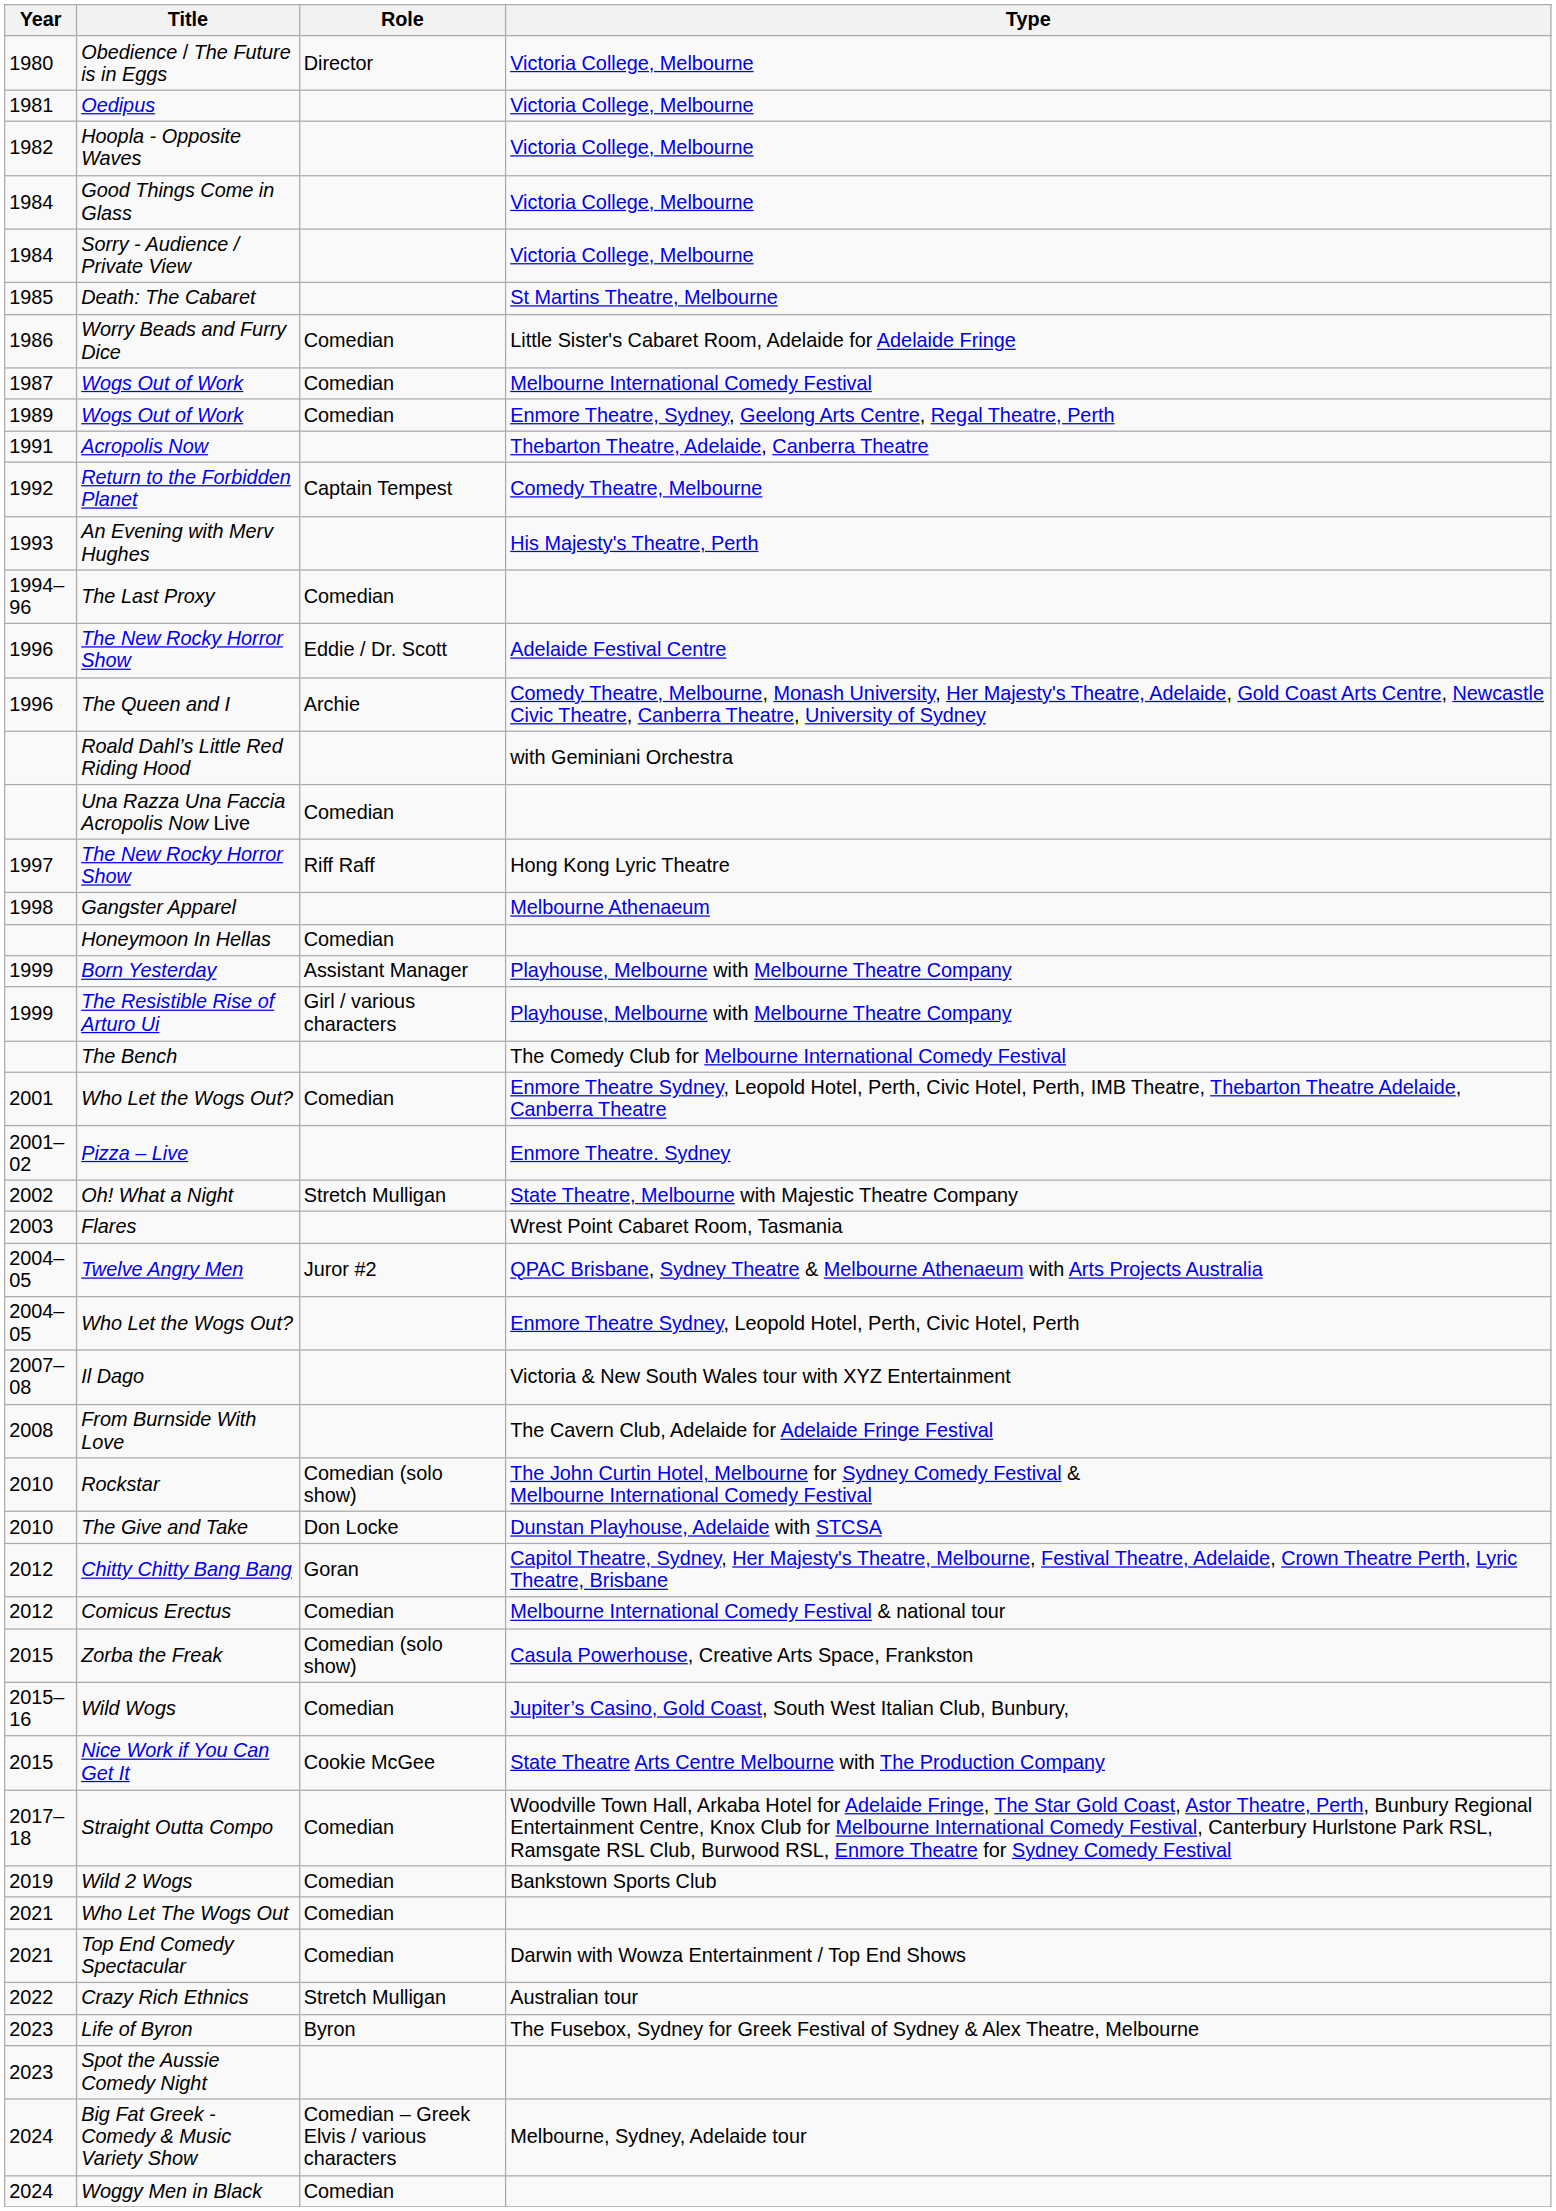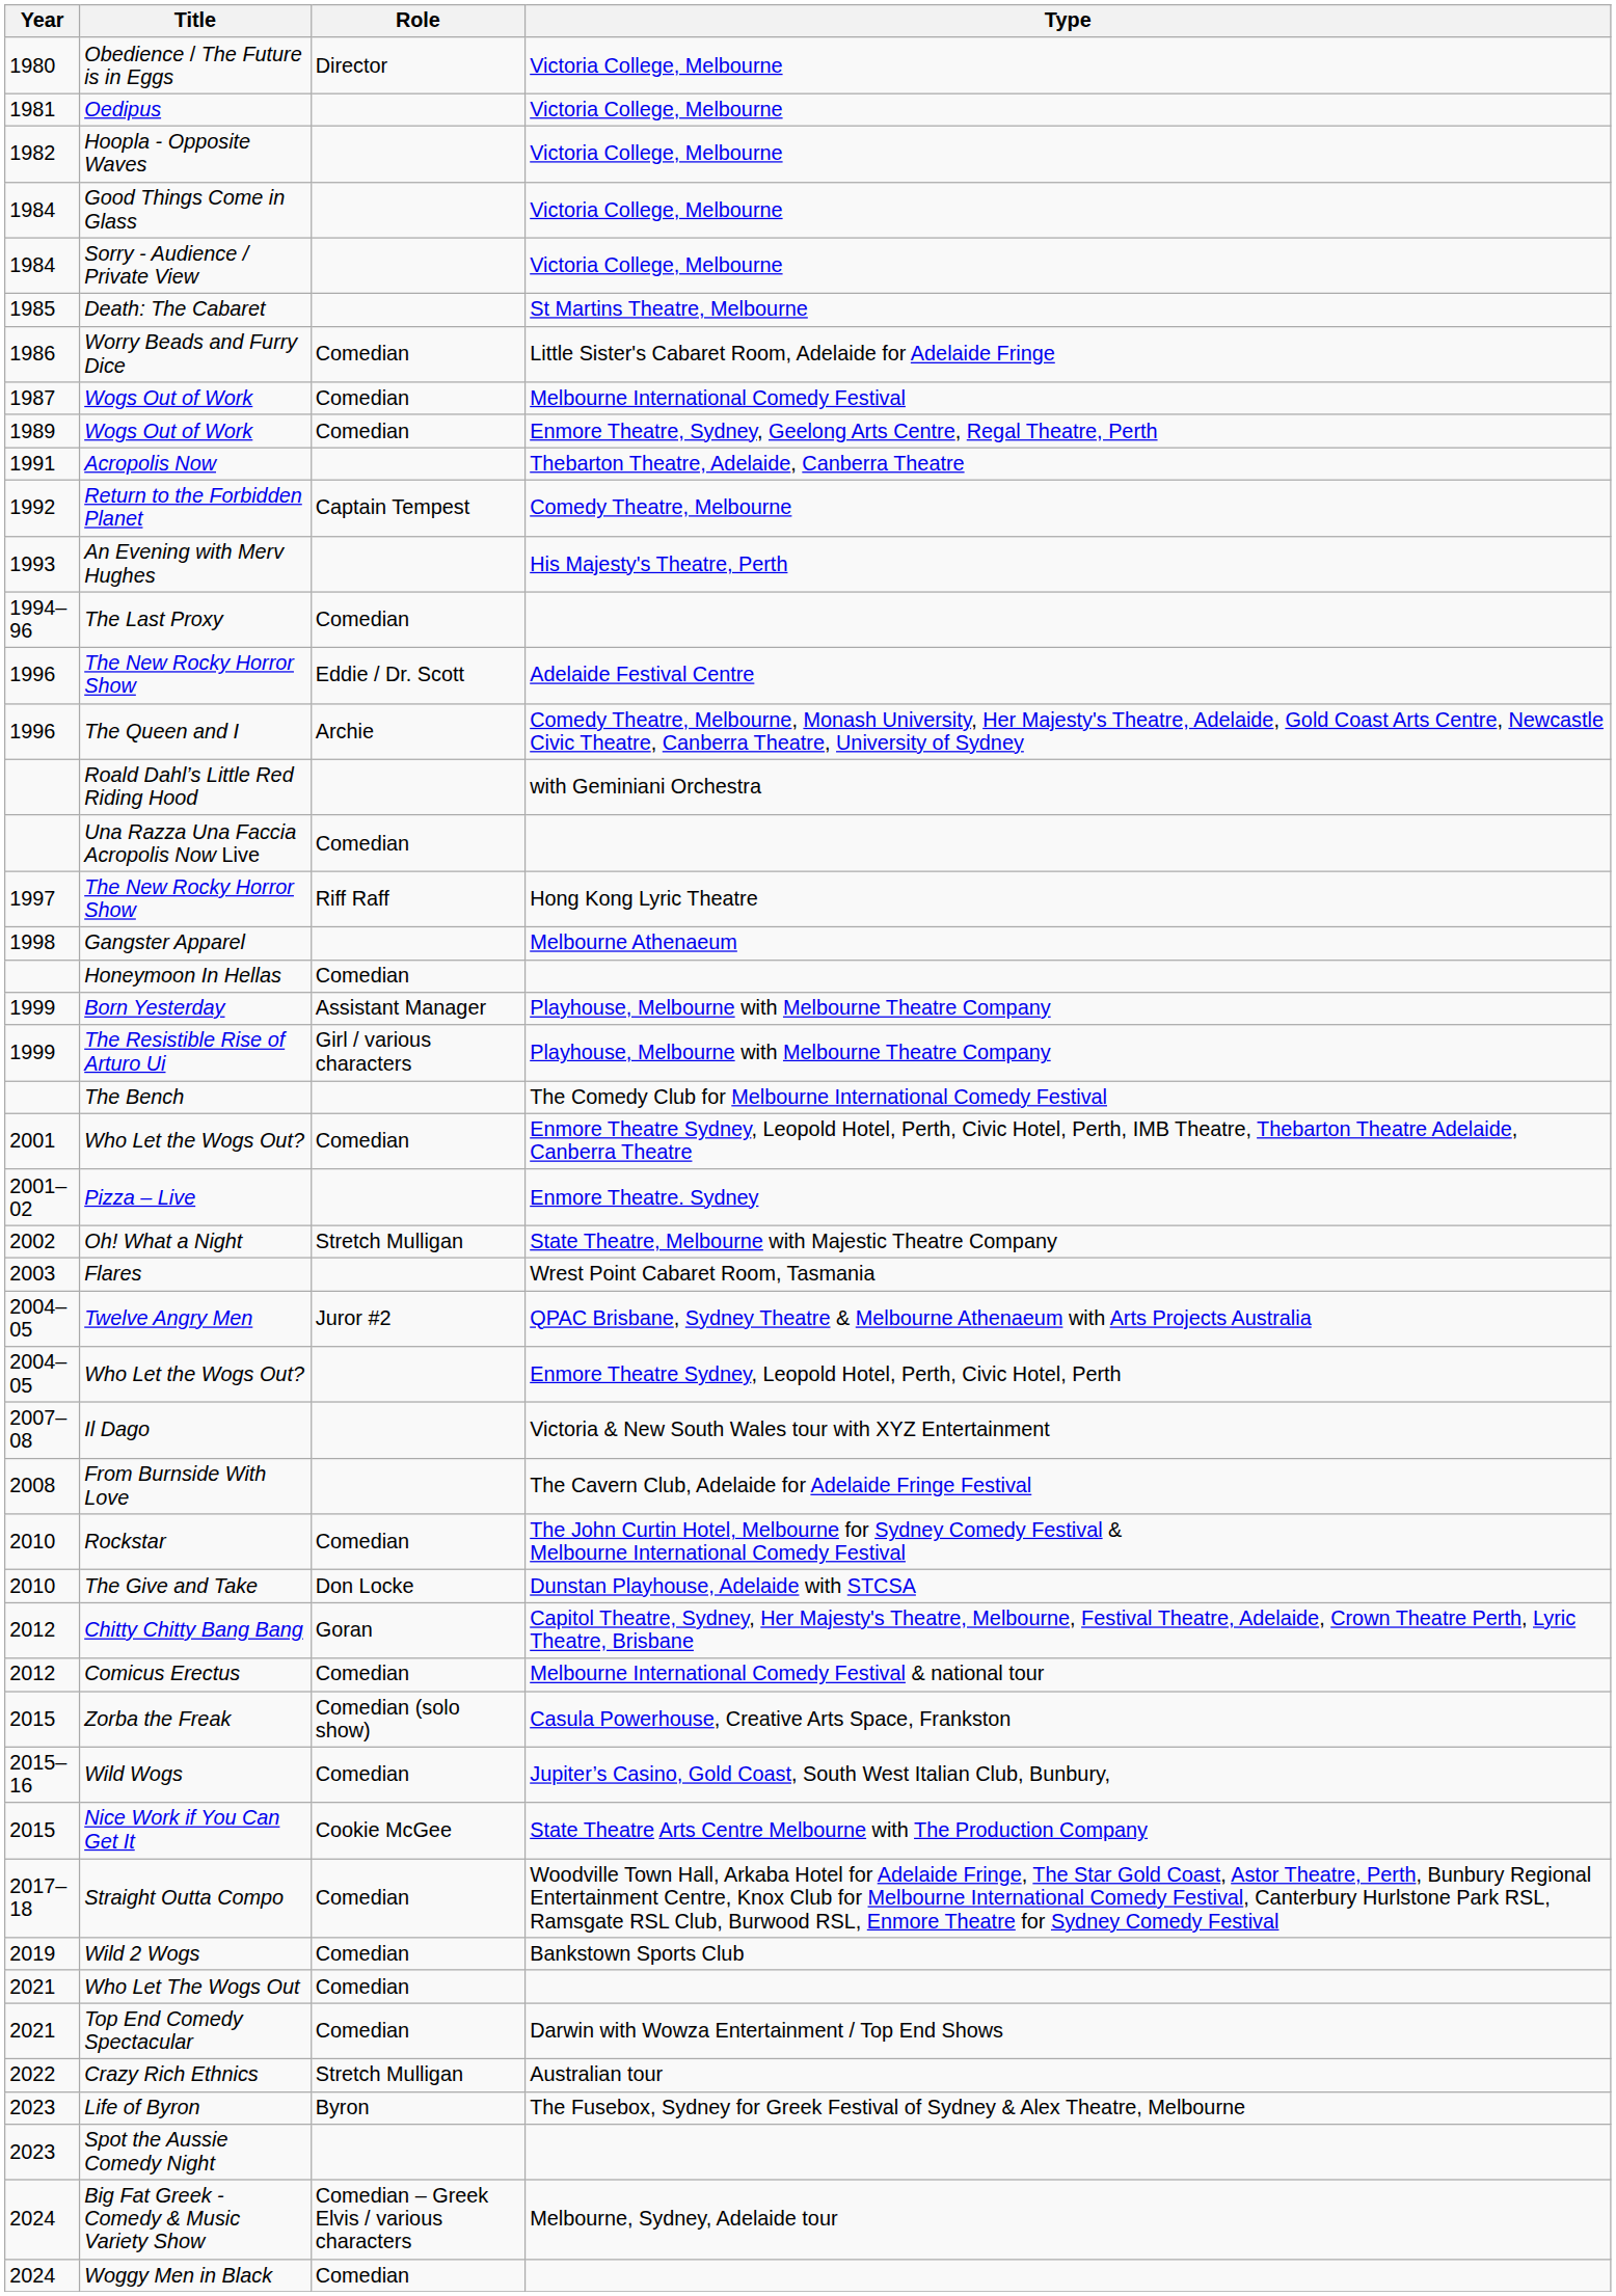 <table class="wikitable">
 <tr>
 <th>Year</th>
 <th>Title</th>
 <th>Role</th>
 <th>Type</th>
 </tr>
 <tr>
 <td>1980</td>
 <td><em>Obedience</em> / <em>The Future is in Eggs</em></td>
 <td>Director</td>
 <td><a href='#'>Victoria College, Melbourne</a></td>
 </tr>
 <tr>
 <td>1981</td>
 <td><em><a href='#'>Oedipus</a></em></td>
 <td></td>
 <td><a href='#'>Victoria College, Melbourne</a></td>
 </tr>
 <tr>
 <td>1982</td>
 <td><em>Hoopla - Opposite Waves</em></td>
 <td></td>
 <td><a href='#'>Victoria College, Melbourne</a></td>
 </tr>
 <tr>
 <td>1984</td>
 <td><em>Good Things Come in Glass</em></td>
 <td></td>
 <td><a href='#'>Victoria College, Melbourne</a></td>
 </tr>
 <tr>
 <td>1984</td>
 <td><em>Sorry - Audience / Private View</em></td>
 <td></td>
 <td><a href='#'>Victoria College, Melbourne</a></td>
 </tr>
 <tr>
 <td>1985</td>
 <td><em>Death: The Cabaret</em></td>
 <td></td>
 <td><a href='#'>St Martins Theatre, Melbourne</a></td>
 </tr>
 <tr>
 <td>1986</td>
 <td><em>Worry Beads and Furry Dice</em></td>
 <td>Comedian</td>
 <td>Little Sister's Cabaret Room, Adelaide for <a href='#'>Adelaide Fringe</a></td>
 </tr>
 <tr>
 <td>1987</td>
 <td><em><a href='#'>Wogs Out of Work</a></em></td>
 <td>Comedian</td>
 <td><a href='#'>Melbourne International Comedy Festival</a></td>
 </tr>
 <tr>
 <td>1989</td>
 <td><em><a href='#'>Wogs Out of Work</a></em></td>
 <td>Comedian</td>
 <td><a href='#'>Enmore Theatre, Sydney</a>, <a href='#'>Geelong Arts Centre</a>, <a href='#'>Regal Theatre, Perth</a></td>
 </tr>
 <tr>
 <td>1991</td>
 <td><em><a href='#'>Acropolis Now</a></em></td>
 <td></td>
 <td><a href='#'>Thebarton Theatre, Adelaide</a>, <a href='#'>Canberra Theatre</a></td>
 </tr>
 <tr>
 <td>1992</td>
 <td><em><a href='#'>Return to the Forbidden Planet</a></em></td>
 <td>Captain Tempest</td>
 <td><a href='#'>Comedy Theatre, Melbourne</a></td>
 </tr>
 <tr>
 <td>1993</td>
 <td><em>An Evening with Merv Hughes</em></td>
 <td></td>
 <td><a href='#'>His Majesty's Theatre, Perth</a></td>
 </tr>
 <tr>
 <td>1994–96</td>
 <td><em>The Last Proxy</em></td>
 <td>Comedian</td>
 <td></td>
 </tr>
 <tr>
 <td>1996</td>
 <td><em><a href='#'>The New Rocky Horror Show</a></em></td>
 <td>Eddie / Dr. Scott</td>
 <td><a href='#'>Adelaide Festival Centre</a></td>
 </tr>
 <tr>
 <td>1996</td>
 <td><em>The Queen and I</em></td>
 <td>Archie</td>
 <td><a href='#'>Comedy Theatre, Melbourne</a>, <a href='#'>Monash University</a>, <a href='#'>Her Majesty's Theatre, Adelaide</a>, <a href='#'>Gold Coast Arts Centre</a>, <a href='#'>Newcastle Civic Theatre</a>, <a href='#'>Canberra Theatre</a>, <a href='#'>University of Sydney</a></td>
 </tr>
 <tr>
 <td></td>
 <td><em>Roald Dahl’s Little Red Riding Hood</em></td>
 <td></td>
 <td>with Geminiani Orchestra</td>
 </tr>
 <tr>
 <td></td>
 <td><em>Una Razza Una Faccia Acropolis Now</em> Live</td>
 <td>Comedian</td>
 <td></td>
 </tr>
 <tr>
 <td>1997</td>
 <td><em><a href='#'>The New Rocky Horror Show</a></em></td>
 <td>Riff Raff</td>
 <td>Hong Kong Lyric Theatre</td>
 </tr>
 <tr>
 <td>1998</td>
 <td><em>Gangster Apparel</em></td>
 <td></td>
 <td><a href='#'>Melbourne Athenaeum</a></td>
 </tr>
 <tr>
 <td></td>
 <td><em>Honeymoon In Hellas</em></td>
 <td>Comedian</td>
 <td></td>
 </tr>
 <tr>
 <td>1999</td>
 <td><em><a href='#'>Born Yesterday</a></em></td>
 <td>Assistant Manager</td>
 <td><a href='#'>Playhouse, Melbourne</a> with <a href='#'>Melbourne Theatre Company</a></td>
 </tr>
 <tr>
 <td>1999</td>
 <td><em><a href='#'>The Resistible Rise of Arturo Ui</a></em></td>
 <td>Girl / various characters</td>
 <td><a href='#'>Playhouse, Melbourne</a> with <a href='#'>Melbourne Theatre Company</a></td>
 </tr>
 <tr>
 <td></td>
 <td><em>The Bench</em></td>
 <td></td>
 <td>The Comedy Club for <a href='#'>Melbourne International Comedy Festival</a></td>
 </tr>
 <tr>
 <td>2001</td>
 <td><em>Who Let the Wogs Out?</em></td>
 <td>Comedian</td>
 <td><a href='#'>Enmore Theatre Sydney</a>, Leopold Hotel, Perth, Civic Hotel, Perth, IMB Theatre, <a href='#'>Thebarton Theatre Adelaide</a>, <a href='#'>Canberra Theatre</a></td>
 </tr>
 <tr>
 <td>2001–02</td>
 <td><em><a href='#'>Pizza – Live</a></em></td>
 <td></td>
 <td><a href='#'>Enmore Theatre. Sydney</a></td>
 </tr>
 <tr>
 <td>2002</td>
 <td><em>Oh! What a Night</em></td>
 <td>Stretch Mulligan</td>
 <td><a href='#'>State Theatre, Melbourne</a> with Majestic Theatre Company</td>
 </tr>
 <tr>
 <td>2003</td>
 <td><em>Flares</em></td>
 <td></td>
 <td>Wrest Point Cabaret Room, Tasmania</td>
 </tr>
 <tr>
 <td>2004–05</td>
 <td><em><a href='#'>Twelve Angry Men</a></em></td>
 <td>Juror #2</td>
 <td><a href='#'>QPAC Brisbane</a>, <a href='#'>Sydney Theatre</a> & <a href='#'>Melbourne Athenaeum</a> with <a href='#'>Arts Projects Australia</a></td>
 </tr>
 <tr>
 <td>2004–05</td>
 <td><em>Who Let the Wogs Out?</em></td>
 <td></td>
 <td><a href='#'>Enmore Theatre Sydney</a>,  Leopold Hotel, Perth, Civic Hotel, Perth</td>
 </tr>
 <tr>
 <td>2007–08</td>
 <td><em>Il Dago</em></td>
 <td></td>
 <td>Victoria & New South Wales tour with XYZ Entertainment</td>
 </tr>
 <tr>
 <td>2008</td>
 <td><em>From Burnside With Love</em></td>
 <td></td>
 <td>The Cavern Club, Adelaide for <a href='#'>Adelaide Fringe Festival</a></td>
 </tr>
 <tr>
 <td>2010</td>
 <td><em>Rockstar</em></td>
-<td>Comedian (solo show)</td>
+<td>Comedian</td>
 <td><a href='#'>The John Curtin Hotel, Melbourne</a> for <a href='#'>Sydney Comedy Festival</a> &<br><a href='#'>Melbourne International Comedy Festival</a></td>
 </tr>
 <tr>
 <td>2010</td>
 <td><em>The Give and Take</em></td>
 <td>Don Locke</td>
 <td><a href='#'>Dunstan Playhouse, Adelaide</a> with <a href='#'>STCSA</a></td>
 </tr>
 <tr>
 <td>2012</td>
 <td><em><a href='#'>Chitty Chitty Bang Bang</a></em></td>
 <td>Goran</td>
 <td><a href='#'>Capitol Theatre, Sydney</a>, <a href='#'>Her Majesty's Theatre, Melbourne</a>, <a href='#'>Festival Theatre, Adelaide</a>, <a href='#'>Crown Theatre Perth</a>, <a href='#'>Lyric Theatre, Brisbane</a></td>
 </tr>
 <tr>
 <td>2012</td>
 <td><em>Comicus Erectus</em></td>
 <td>Comedian</td>
 <td><a href='#'>Melbourne International Comedy Festival</a> & national tour</td>
 </tr>
 <tr>
 <td>2015</td>
 <td><em>Zorba the Freak</em></td>
 <td>Comedian (solo show)</td>
 <td><a href='#'>Casula Powerhouse</a>, Creative Arts Space, Frankston</td>
 </tr>
 <tr>
 <td>2015–16</td>
 <td><em>Wild Wogs</em></td>
 <td>Comedian</td>
 <td><a href='#'>Jupiter’s Casino, Gold Coast</a>, South West Italian Club, Bunbury,</td>
 </tr>
 <tr>
 <td>2015</td>
 <td><em><a href='#'>Nice Work if You Can Get It</a></em></td>
 <td>Cookie McGee</td>
 <td><a href='#'>State Theatre</a> <a href='#'>Arts Centre Melbourne</a> with <a href='#'>The Production Company</a></td>
 </tr>
 <tr>
 <td>2017–18</td>
 <td><em>Straight Outta Compo</em></td>
 <td>Comedian</td>
 <td>Woodville Town Hall, Arkaba Hotel for <a href='#'>Adelaide Fringe</a>, <a href='#'>The Star Gold Coast</a>, <a href='#'>Astor Theatre, Perth</a>, Bunbury Regional Entertainment Centre, Knox Club for <a href='#'>Melbourne International Comedy Festival</a>, Canterbury Hurlstone Park RSL, Ramsgate RSL Club, Burwood RSL, <a href='#'>Enmore Theatre</a> for <a href='#'>Sydney Comedy Festival</a></td>
 </tr>
 <tr>
 <td>2019</td>
 <td><em>Wild 2 Wogs</em></td>
 <td>Comedian</td>
 <td>Bankstown Sports Club</td>
 </tr>
 <tr>
 <td>2021</td>
 <td><em>Who Let The Wogs Out</em></td>
 <td>Comedian</td>
 <td></td>
 </tr>
 <tr>
 <td>2021</td>
 <td><em>Top End Comedy Spectacular</em></td>
 <td>Comedian</td>
 <td>Darwin with Wowza Entertainment / Top End Shows</td>
 </tr>
 <tr>
 <td>2022</td>
 <td><em>Crazy Rich Ethnics</em></td>
 <td>Stretch Mulligan</td>
 <td>Australian tour</td>
 </tr>
 <tr>
 <td>2023</td>
 <td><em>Life of Byron</em></td>
 <td>Byron</td>
 <td>The Fusebox, Sydney for Greek Festival of Sydney & Alex Theatre, Melbourne</td>
 </tr>
 <tr>
 <td>2023</td>
 <td><em>Spot the Aussie Comedy Night</em></td>
 <td></td>
 <td></td>
 </tr>
 <tr>
 <td>2024</td>
 <td><em>Big Fat Greek - Comedy & Music Variety Show</em></td>
 <td>Comedian – Greek Elvis / various characters</td>
 <td>Melbourne, Sydney, Adelaide tour</td>
 </tr>
 <tr>
 <td>2024</td>
 <td><em>Woggy Men in Black</em></td>
 <td>Comedian</td>
 <td></td>
 </tr>
 </table>
